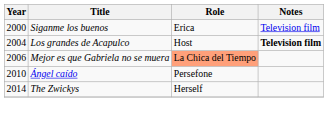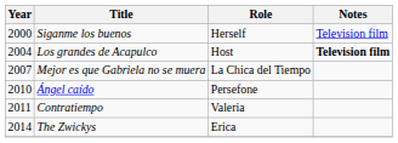 <table class="wikitable sortable">
 <tr>
 <th>Year</th>
 <th>Title</th>
 <th>Role</th>
 <th>Notes</th>
 </tr>
 <tr>
 <td>2000</td>
 <td><em>Siganme los buenos</em></td>
-<td>Erica</td>
+<td>Herself</td>
 <td><a href='#'>Television film</a></td>
 </tr>
 <tr>
 <td>2004</td>
 <td><em>Los grandes de Acapulco</em></td>
 <td>Host</td>
 <td><strong>Television film</strong></td>
 </tr>
 <tr>
-<td>2006</td>
+<td>2007</td>
 <td><em>Mejor es que Gabriela no se muera</em></td>
-<td style="background: lightsalmon;">La Chica del Tiempo</td>
+<td>La Chica del Tiempo</td>
 <td></td>
 </tr>
 <tr>
 <td>2010</td>
 <td><em><a href='#'>Ángel caído</a></em></td>
 <td>Persefone</td>
 <td></td>
 </tr>
 <tr>
+<td>2011</td>
+<td><em>Contratiempo</em></td>
+<td>Valeria</td>
+<td></td>
+</tr>
+<tr>
 <td>2014</td>
 <td><em>The Zwickys</em></td>
-<td>Herself</td>
+<td>Erica</td>
 <td></td>
 </tr>
 <tr>
 </tr>
 </table>
